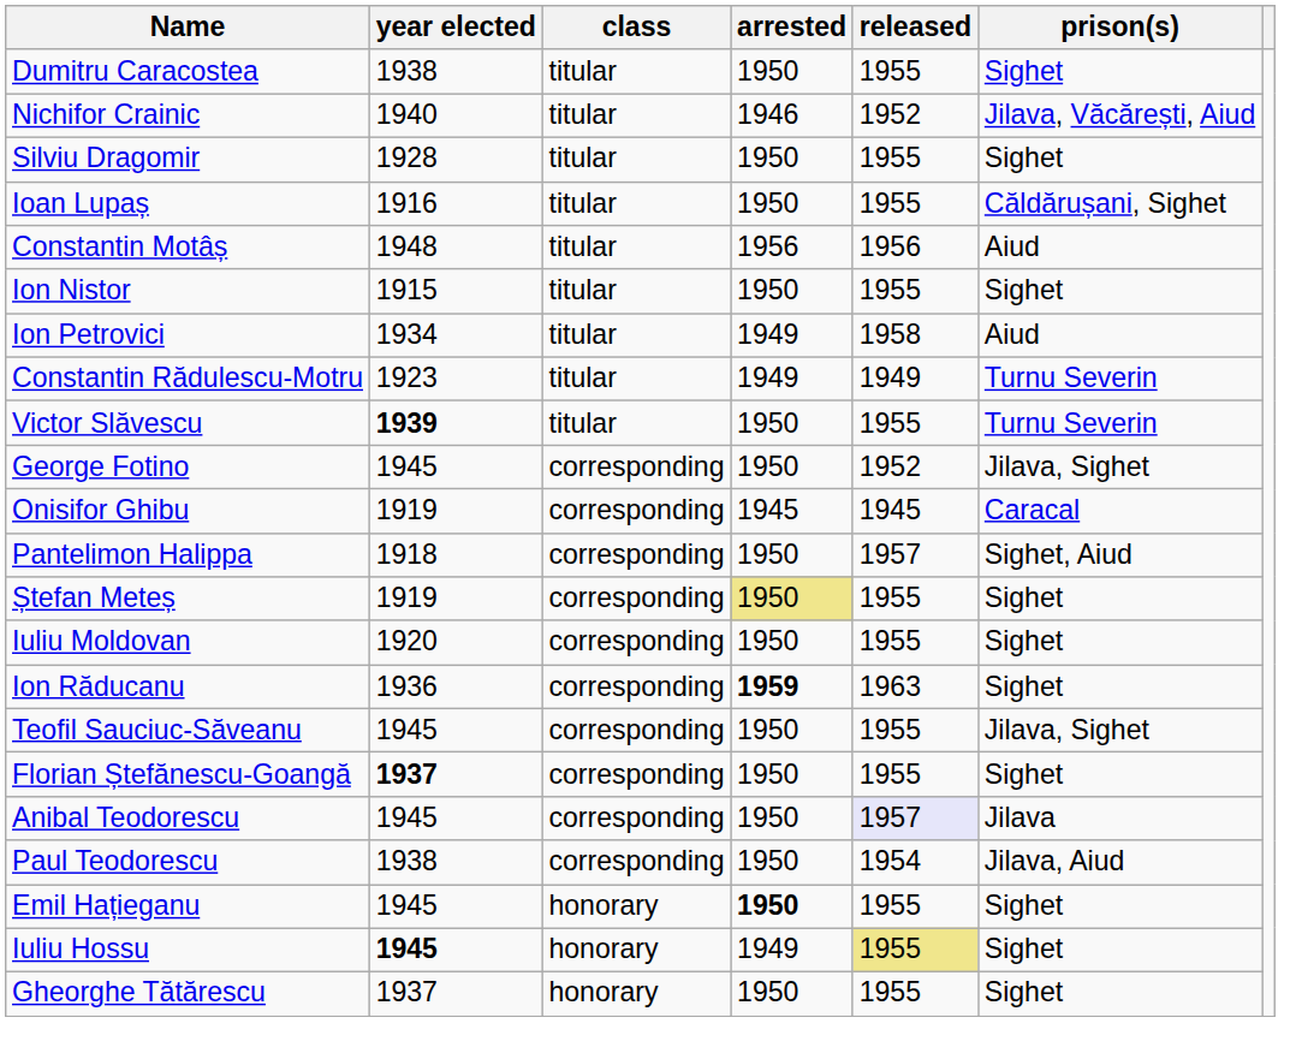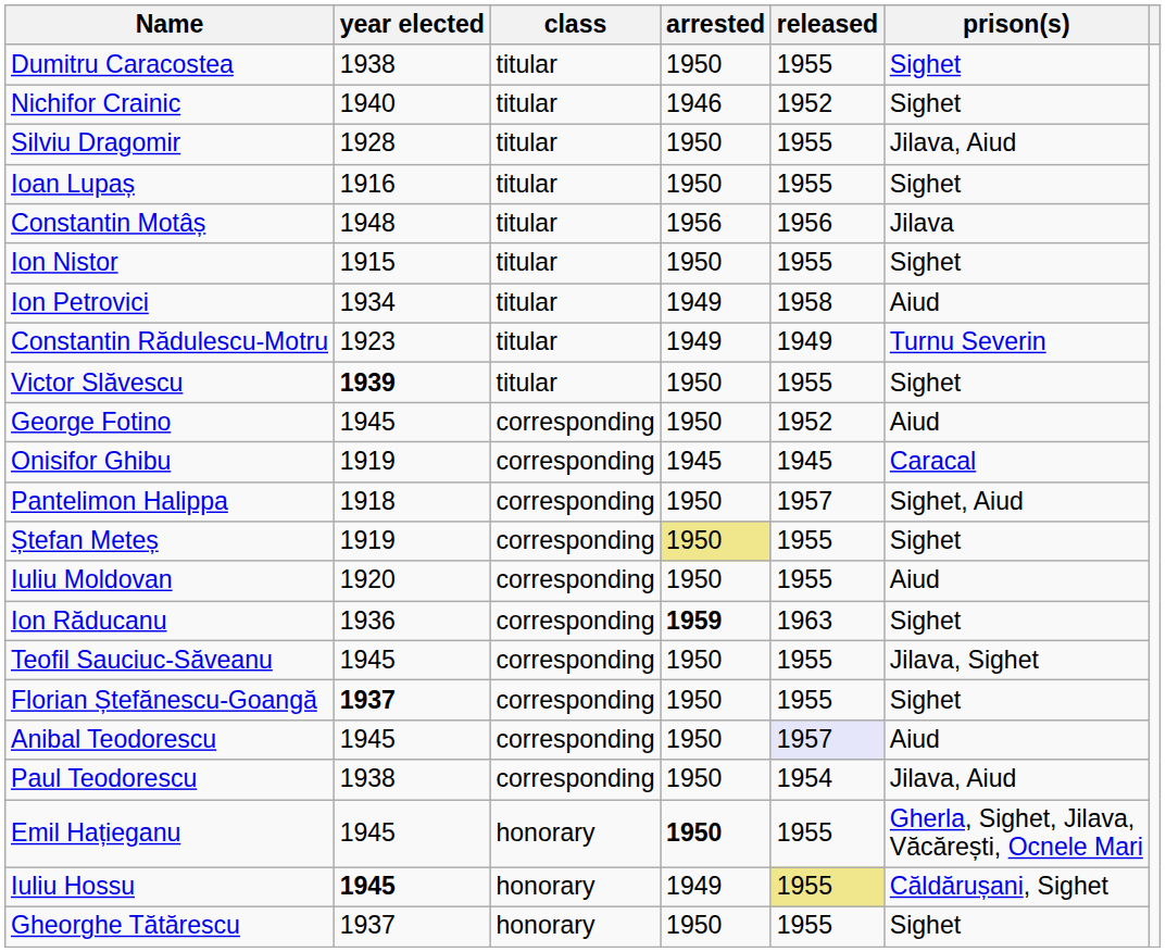 <table class="wikitable sortable">
 <tr>
 <th>Name</th>
 <th class="sortable">year elected</th>
 <th>class</th>
 <th>arrested</th>
 <th>released</th>
 <th>prison(s)</th>
 <th class="unsortable"></th>
 </tr>
 <tr>
 <td><a href='#'>Dumitru Caracostea</a></td>
 <td>1938</td>
 <td>titular</td>
 <td>1950</td>
 <td>1955</td>
 <td><a href='#'>Sighet</a></td>
 </tr>
 <tr>
 <td><a href='#'>Nichifor Crainic</a></td>
 <td>1940</td>
 <td>titular</td>
 <td>1946</td>
 <td>1952</td>
-<td><a href='#'>Jilava</a>, <a href='#'>Văcărești</a>, <a href='#'>Aiud</a></td>
+<td>Sighet</td>
 </tr>
 <tr>
 <td><a href='#'>Silviu Dragomir</a></td>
 <td>1928</td>
 <td>titular</td>
 <td>1950</td>
 <td>1955</td>
-<td>Sighet</td>
+<td>Jilava, Aiud</td>
 </tr>
 <tr>
 <td><a href='#'>Ioan Lupaș</a></td>
 <td>1916</td>
 <td>titular</td>
 <td>1950</td>
 <td>1955</td>
-<td><a href='#'>Căldărușani</a>, Sighet</td>
+<td>Sighet</td>
 </tr>
 <tr>
 <td><a href='#'>Constantin Motâș</a></td>
 <td>1948</td>
 <td>titular</td>
 <td>1956</td>
 <td>1956</td>
-<td>Aiud</td>
+<td>Jilava</td>
 </tr>
 <tr>
 <td><a href='#'>Ion Nistor</a></td>
 <td>1915</td>
 <td>titular</td>
 <td>1950</td>
 <td>1955</td>
 <td>Sighet</td>
 </tr>
 <tr>
 <td><a href='#'>Ion Petrovici</a></td>
 <td>1934</td>
 <td>titular</td>
 <td>1949</td>
 <td>1958</td>
 <td>Aiud</td>
 </tr>
 <tr>
 <td><a href='#'>Constantin Rădulescu-Motru</a></td>
 <td>1923</td>
 <td>titular</td>
 <td>1949</td>
 <td>1949</td>
 <td><a href='#'>Turnu Severin</a></td>
 </tr>
 <tr>
 <td><a href='#'>Victor Slăvescu</a></td>
 <td><strong>1939</strong></td>
 <td>titular</td>
 <td>1950</td>
 <td>1955</td>
-<td><a href='#'>Turnu Severin</a></td>
+<td>Sighet</td>
 </tr>
 <tr>
 <td><a href='#'>George Fotino</a></td>
 <td>1945</td>
 <td>corresponding</td>
 <td>1950</td>
 <td>1952</td>
-<td>Jilava, Sighet</td>
+<td>Aiud</td>
 </tr>
 <tr>
 <td><a href='#'>Onisifor Ghibu</a></td>
 <td>1919</td>
 <td>corresponding</td>
 <td>1945</td>
 <td>1945</td>
 <td><a href='#'>Caracal</a></td>
 </tr>
 <tr>
 <td><a href='#'>Pantelimon Halippa</a></td>
 <td>1918</td>
 <td>corresponding</td>
 <td>1950</td>
 <td>1957</td>
 <td>Sighet, Aiud</td>
 </tr>
 <tr>
 <td><a href='#'>Ștefan Meteș</a></td>
 <td>1919</td>
 <td>corresponding</td>
 <td style="background: khaki;">1950</td>
 <td>1955</td>
 <td>Sighet</td>
 </tr>
 <tr>
 <td><a href='#'>Iuliu Moldovan</a></td>
 <td>1920</td>
 <td>corresponding</td>
 <td>1950</td>
 <td>1955</td>
-<td>Sighet</td>
+<td>Aiud</td>
 </tr>
 <tr>
 <td><a href='#'>Ion Răducanu</a></td>
 <td>1936</td>
 <td>corresponding</td>
 <td><strong>1959</strong></td>
 <td>1963</td>
 <td>Sighet</td>
 </tr>
 <tr>
 <td><a href='#'>Teofil Sauciuc-Săveanu</a></td>
 <td>1945</td>
 <td>corresponding</td>
 <td>1950</td>
 <td>1955</td>
 <td>Jilava, Sighet</td>
 </tr>
 <tr>
 <td><a href='#'>Florian Ștefănescu-Goangă</a></td>
 <td><strong>1937</strong></td>
 <td>corresponding</td>
 <td>1950</td>
 <td>1955</td>
 <td>Sighet</td>
 </tr>
 <tr>
 <td><a href='#'>Anibal Teodorescu</a></td>
 <td>1945</td>
 <td>corresponding</td>
 <td>1950</td>
 <td style="background: lavender;">1957</td>
-<td>Jilava</td>
+<td>Aiud</td>
 </tr>
 <tr>
 <td><a href='#'>Paul Teodorescu</a></td>
 <td>1938</td>
 <td>corresponding</td>
 <td>1950</td>
 <td>1954</td>
 <td>Jilava, Aiud</td>
 </tr>
 <tr>
 <td><a href='#'>Emil Hațieganu</a></td>
 <td>1945</td>
 <td>honorary</td>
 <td><strong>1950</strong></td>
 <td>1955</td>
-<td>Sighet</td>
+<td><a href='#'>Gherla</a>, Sighet, Jilava,<br>Văcărești, <a href='#'>Ocnele Mari</a></td>
 </tr>
 <tr>
 <td><a href='#'>Iuliu Hossu</a></td>
 <td><strong>1945</strong></td>
 <td>honorary</td>
 <td>1949</td>
 <td style="background: khaki;">1955</td>
-<td>Sighet</td>
+<td><a href='#'>Căldărușani</a>, Sighet</td>
 </tr>
 <tr>
 <td><a href='#'>Gheorghe Tătărescu</a></td>
 <td>1937</td>
 <td>honorary</td>
 <td>1950</td>
 <td>1955</td>
 <td>Sighet</td>
 </tr>
 <tr>
 </tr>
 </table>
